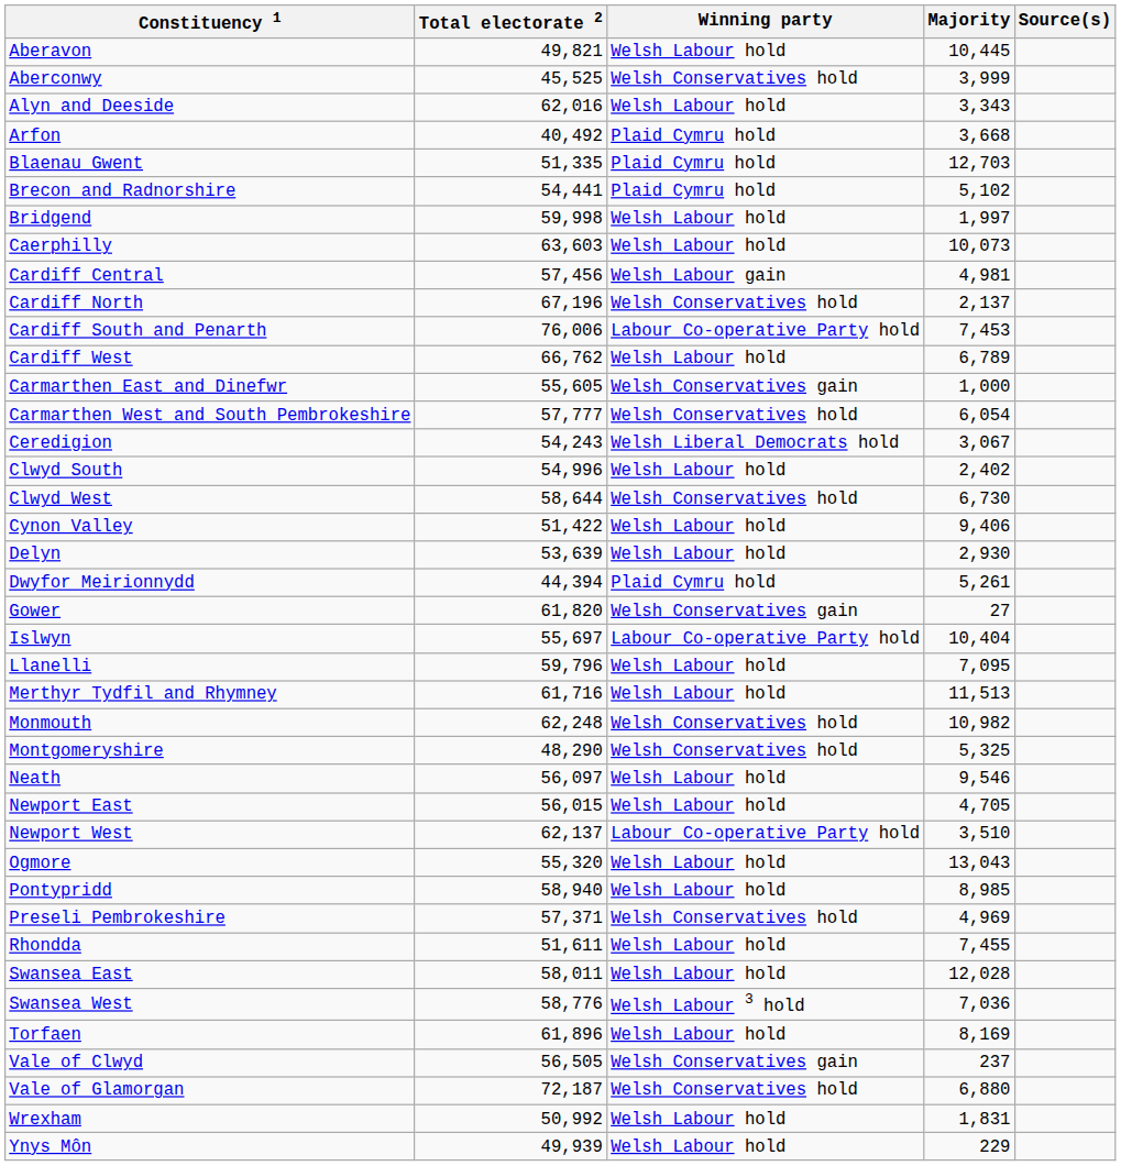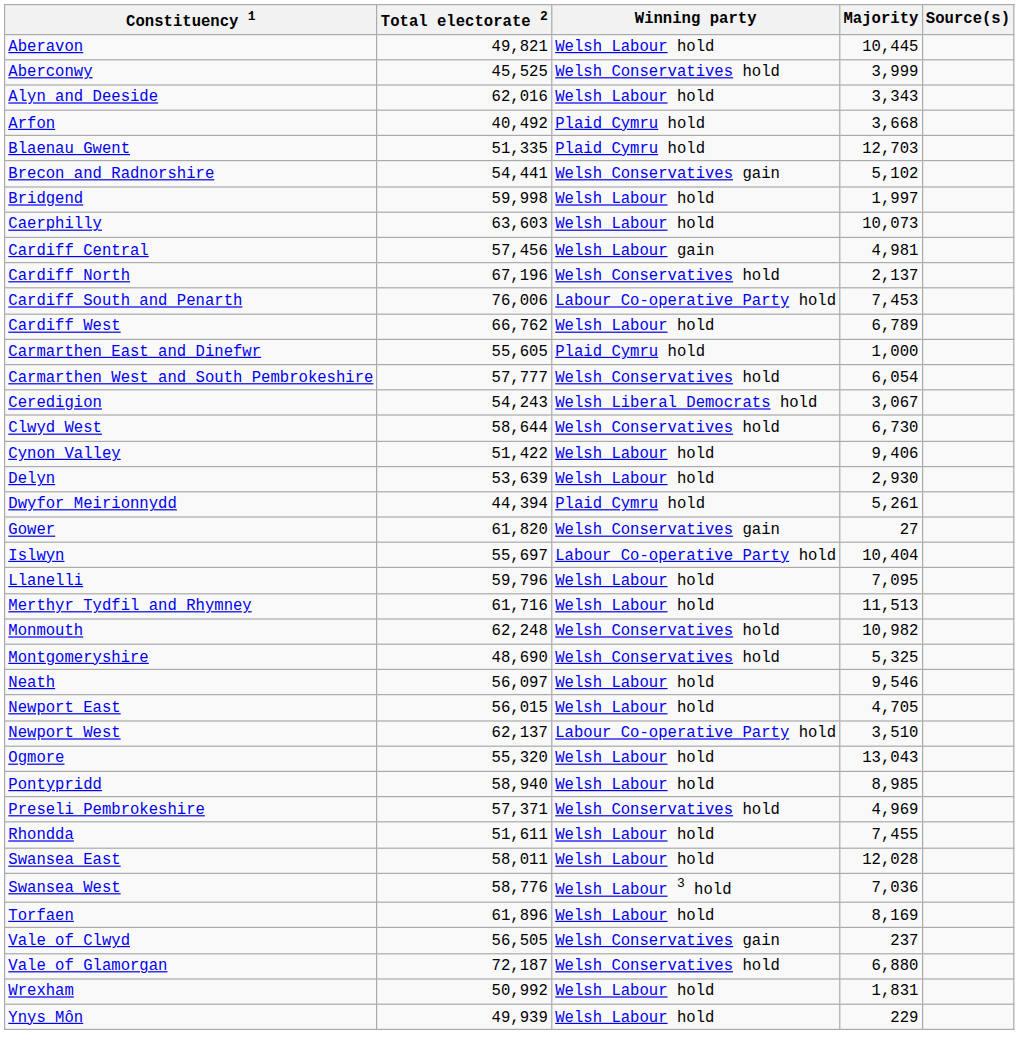 <table class="wikitable">
 <tr>
 <th>Constituency <sup>1</sup></th>
 <th>Total electorate <sup>2</sup></th>
 <th>Winning party</th>
 <th>Majority</th>
 <th>Source(s)</th>
 </tr>
 <tr>
 <td><a href='#'>Aberavon</a></td>
 <td style="text-align: right;">49,821</td>
 <td><a href='#'>Welsh Labour</a> hold</td>
 <td style="text-align: right;">10,445</td>
 <td></td>
 </tr>
 <tr>
 <td><a href='#'>Aberconwy</a></td>
 <td style="text-align: right;">45,525</td>
 <td><a href='#'>Welsh Conservatives</a> hold</td>
 <td style="text-align: right;">3,999</td>
 <td></td>
 </tr>
 <tr>
 <td><a href='#'>Alyn and Deeside</a></td>
 <td style="text-align: right;">62,016</td>
 <td><a href='#'>Welsh Labour</a> hold</td>
 <td style="text-align: right;">3,343</td>
 <td></td>
 </tr>
 <tr>
 <td><a href='#'>Arfon</a></td>
 <td style="text-align: right;">40,492</td>
 <td><a href='#'>Plaid Cymru</a> hold</td>
 <td style="text-align: right;">3,668</td>
 <td></td>
 </tr>
 <tr>
 <td><a href='#'>Blaenau Gwent</a></td>
 <td style="text-align: right;">51,335</td>
 <td><a href='#'>Plaid Cymru</a> hold</td>
 <td style="text-align: right;">12,703</td>
 <td></td>
 </tr>
 <tr>
 <td><a href='#'>Brecon and Radnorshire</a></td>
 <td style="text-align: right;">54,441</td>
-<td><a href='#'>Plaid Cymru</a> hold</td>
+<td><a href='#'>Welsh Conservatives</a> gain</td>
 <td style="text-align: right;">5,102</td>
 <td></td>
 </tr>
 <tr>
 <td><a href='#'>Bridgend</a></td>
 <td style="text-align: right;">59,998</td>
 <td><a href='#'>Welsh Labour</a> hold</td>
 <td style="text-align: right;">1,997</td>
 <td></td>
 </tr>
 <tr>
 <td><a href='#'>Caerphilly</a></td>
 <td style="text-align: right;">63,603</td>
 <td><a href='#'>Welsh Labour</a> hold</td>
 <td style="text-align: right;">10,073</td>
 <td></td>
 </tr>
 <tr>
 <td><a href='#'>Cardiff Central</a></td>
 <td style="text-align: right;">57,456</td>
 <td><a href='#'>Welsh Labour</a> gain</td>
 <td style="text-align: right;">4,981</td>
 <td></td>
 </tr>
 <tr>
 <td><a href='#'>Cardiff North</a></td>
 <td style="text-align: right;">67,196</td>
 <td><a href='#'>Welsh Conservatives</a> hold</td>
 <td style="text-align: right;">2,137</td>
 <td></td>
 </tr>
 <tr>
 <td><a href='#'>Cardiff South and Penarth</a></td>
 <td style="text-align: right;">76,006</td>
 <td><a href='#'>Labour Co-operative Party</a> hold</td>
 <td style="text-align: right;">7,453</td>
 <td></td>
 </tr>
 <tr>
 <td><a href='#'>Cardiff West</a></td>
 <td style="text-align: right;">66,762</td>
 <td><a href='#'>Welsh Labour</a> hold</td>
 <td style="text-align: right;">6,789</td>
 <td></td>
 </tr>
 <tr>
 <td><a href='#'>Carmarthen East and Dinefwr</a></td>
 <td style="text-align: right;">55,605</td>
-<td><a href='#'>Welsh Conservatives</a> gain</td>
+<td><a href='#'>Plaid Cymru</a> hold</td>
 <td style="text-align: right;">1,000</td>
 <td></td>
 </tr>
 <tr>
 <td><a href='#'>Carmarthen West and South Pembrokeshire</a></td>
 <td style="text-align: right;">57,777</td>
 <td><a href='#'>Welsh Conservatives</a> hold</td>
 <td style="text-align: right;">6,054</td>
 <td></td>
 </tr>
 <tr>
 <td><a href='#'>Ceredigion</a></td>
 <td style="text-align: right;">54,243</td>
 <td><a href='#'>Welsh Liberal Democrats</a> hold</td>
 <td style="text-align: right;">3,067</td>
-<td></td>
-</tr>
-<tr>
-<td><a href='#'>Clwyd South</a></td>
-<td style="text-align: right;">54,996</td>
-<td><a href='#'>Welsh Labour</a> hold</td>
-<td style="text-align: right;">2,402</td>
 <td></td>
 </tr>
 <tr>
 <td><a href='#'>Clwyd West</a></td>
 <td style="text-align: right;">58,644</td>
 <td><a href='#'>Welsh Conservatives</a> hold</td>
 <td style="text-align: right;">6,730</td>
 <td></td>
 </tr>
 <tr>
 <td><a href='#'>Cynon Valley</a></td>
 <td style="text-align: right;">51,422</td>
 <td><a href='#'>Welsh Labour</a> hold</td>
 <td style="text-align: right;">9,406</td>
 <td></td>
 </tr>
 <tr>
 <td><a href='#'>Delyn</a></td>
 <td style="text-align: right;">53,639</td>
 <td><a href='#'>Welsh Labour</a> hold</td>
 <td style="text-align: right;">2,930</td>
 <td></td>
 </tr>
 <tr>
 <td><a href='#'>Dwyfor Meirionnydd</a></td>
 <td style="text-align: right;">44,394</td>
 <td><a href='#'>Plaid Cymru</a> hold</td>
 <td style="text-align: right;">5,261</td>
 <td></td>
 </tr>
 <tr>
 <td><a href='#'>Gower</a></td>
 <td style="text-align: right;">61,820</td>
 <td><a href='#'>Welsh Conservatives</a> gain</td>
 <td style="text-align: right;">27</td>
 <td></td>
 </tr>
 <tr>
 <td><a href='#'>Islwyn</a></td>
 <td style="text-align: right;">55,697</td>
 <td><a href='#'>Labour Co-operative Party</a> hold</td>
 <td style="text-align: right;">10,404</td>
 <td></td>
 </tr>
 <tr>
 <td><a href='#'>Llanelli</a></td>
 <td style="text-align: right;">59,796</td>
 <td><a href='#'>Welsh Labour</a> hold</td>
 <td style="text-align: right;">7,095</td>
 <td></td>
 </tr>
 <tr>
 <td><a href='#'>Merthyr Tydfil and Rhymney</a></td>
 <td style="text-align: right;">61,716</td>
 <td><a href='#'>Welsh Labour</a> hold</td>
 <td style="text-align: right;">11,513</td>
 <td></td>
 </tr>
 <tr>
 <td><a href='#'>Monmouth</a></td>
 <td style="text-align: right;">62,248</td>
 <td><a href='#'>Welsh Conservatives</a> hold</td>
 <td style="text-align: right;">10,982</td>
 <td></td>
 </tr>
 <tr>
 <td><a href='#'>Montgomeryshire</a></td>
-<td style="text-align: right;">48,290</td>
+<td style="text-align: right;">48,690</td>
 <td><a href='#'>Welsh Conservatives</a> hold</td>
 <td style="text-align: right;">5,325</td>
 <td></td>
 </tr>
 <tr>
 <td><a href='#'>Neath</a></td>
 <td style="text-align: right;">56,097</td>
 <td><a href='#'>Welsh Labour</a> hold</td>
 <td style="text-align: right;">9,546</td>
 <td></td>
 </tr>
 <tr>
 <td><a href='#'>Newport East</a></td>
 <td style="text-align: right;">56,015</td>
 <td><a href='#'>Welsh Labour</a> hold</td>
 <td style="text-align: right;">4,705</td>
 <td></td>
 </tr>
 <tr>
 <td><a href='#'>Newport West</a></td>
 <td style="text-align: right;">62,137</td>
 <td><a href='#'>Labour Co-operative Party</a> hold</td>
 <td style="text-align: right;">3,510</td>
 <td></td>
 </tr>
 <tr>
 <td><a href='#'>Ogmore</a></td>
 <td style="text-align: right;">55,320</td>
 <td><a href='#'>Welsh Labour</a> hold</td>
 <td style="text-align: right;">13,043</td>
 <td></td>
 </tr>
 <tr>
 <td><a href='#'>Pontypridd</a></td>
 <td style="text-align: right;">58,940</td>
 <td><a href='#'>Welsh Labour</a> hold</td>
 <td style="text-align: right;">8,985</td>
 <td></td>
 </tr>
 <tr>
 <td><a href='#'>Preseli Pembrokeshire</a></td>
 <td style="text-align: right;">57,371</td>
 <td><a href='#'>Welsh Conservatives</a> hold</td>
 <td style="text-align: right;">4,969</td>
 <td></td>
 </tr>
 <tr>
 <td><a href='#'>Rhondda</a></td>
 <td style="text-align: right;">51,611</td>
 <td><a href='#'>Welsh Labour</a> hold</td>
 <td style="text-align: right;">7,455</td>
 <td></td>
 </tr>
 <tr>
 <td><a href='#'>Swansea East</a></td>
 <td style="text-align: right;">58,011</td>
 <td><a href='#'>Welsh Labour</a> hold</td>
 <td style="text-align: right;">12,028</td>
 <td></td>
 </tr>
 <tr>
 <td><a href='#'>Swansea West</a></td>
 <td style="text-align: right;">58,776</td>
 <td><a href='#'>Welsh Labour</a> <sup>3</sup> hold</td>
 <td style="text-align: right;">7,036</td>
 <td></td>
 </tr>
 <tr>
 <td><a href='#'>Torfaen</a></td>
 <td style="text-align: right;">61,896</td>
 <td><a href='#'>Welsh Labour</a> hold</td>
 <td style="text-align: right;">8,169</td>
 <td></td>
 </tr>
 <tr>
 <td><a href='#'>Vale of Clwyd</a></td>
 <td style="text-align: right;">56,505</td>
 <td><a href='#'>Welsh Conservatives</a> gain</td>
 <td style="text-align: right;">237</td>
 <td></td>
 </tr>
 <tr>
 <td><a href='#'>Vale of Glamorgan</a></td>
 <td style="text-align: right;">72,187</td>
 <td><a href='#'>Welsh Conservatives</a> hold</td>
 <td style="text-align: right;">6,880</td>
 <td></td>
 </tr>
 <tr>
 <td><a href='#'>Wrexham</a></td>
 <td style="text-align: right;">50,992</td>
 <td><a href='#'>Welsh Labour</a> hold</td>
 <td style="text-align: right;">1,831</td>
 <td></td>
 </tr>
 <tr>
 <td><a href='#'>Ynys Môn</a></td>
 <td style="text-align: right;">49,939</td>
 <td><a href='#'>Welsh Labour</a> hold</td>
 <td style="text-align: right;">229</td>
 <td></td>
 </tr>
 </table>
